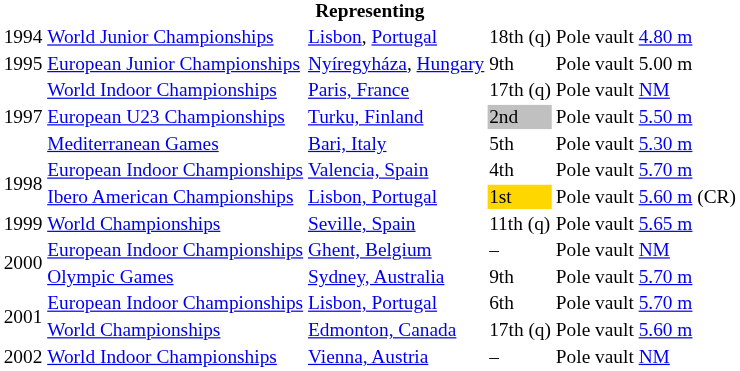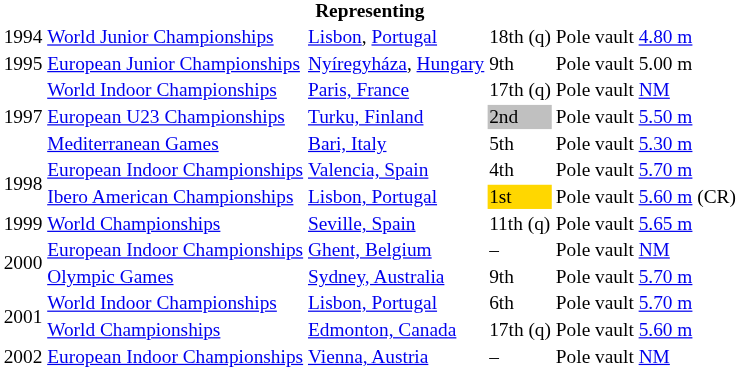 <table>
 <tr>
 <th colspan="6">Representing </th>
 </tr>
 <tr>
 <td>1994</td>
 <td><a href='#'>World Junior Championships</a></td>
 <td><a href='#'>Lisbon</a>, <a href='#'>Portugal</a></td>
 <td>18th (q)</td>
 <td>Pole vault</td>
 <td><a href='#'>4.80 m</a></td>
 </tr>
 <tr>
 <td>1995</td>
 <td><a href='#'>European Junior Championships</a></td>
 <td><a href='#'>Nyíregyháza</a>, <a href='#'>Hungary</a></td>
 <td>9th</td>
 <td>Pole vault</td>
 <td>5.00 m</td>
 </tr>
 <tr>
 <td rowspan=3>1997</td>
 <td><a href='#'>World Indoor Championships</a></td>
 <td><a href='#'>Paris, France</a></td>
 <td>17th (q)</td>
 <td>Pole vault</td>
 <td><a href='#'>NM</a></td>
 </tr>
 <tr>
 <td><a href='#'>European U23 Championships</a></td>
 <td><a href='#'>Turku, Finland</a></td>
 <td bgcolor="silver">2nd</td>
 <td>Pole vault</td>
 <td><a href='#'>5.50 m</a></td>
 </tr>
 <tr>
 <td><a href='#'>Mediterranean Games</a></td>
 <td><a href='#'>Bari, Italy</a></td>
 <td>5th</td>
 <td>Pole vault</td>
 <td><a href='#'>5.30 m</a></td>
 </tr>
 <tr>
 <td rowspan=2>1998</td>
 <td><a href='#'>European Indoor Championships</a></td>
 <td><a href='#'>Valencia, Spain</a></td>
 <td>4th</td>
 <td>Pole vault</td>
 <td><a href='#'>5.70 m</a></td>
 </tr>
 <tr>
 <td><a href='#'>Ibero American Championships</a></td>
 <td><a href='#'>Lisbon, Portugal</a></td>
 <td bgcolor="gold">1st</td>
 <td>Pole vault</td>
 <td><a href='#'>5.60 m</a> (CR)</td>
 </tr>
 <tr>
 <td>1999</td>
 <td><a href='#'>World Championships</a></td>
 <td><a href='#'>Seville, Spain</a></td>
 <td>11th (q)</td>
 <td>Pole vault</td>
 <td><a href='#'>5.65 m</a></td>
 </tr>
 <tr>
 <td rowspan=2>2000</td>
 <td><a href='#'>European Indoor Championships</a></td>
 <td><a href='#'>Ghent, Belgium</a></td>
 <td>–</td>
 <td>Pole vault</td>
 <td><a href='#'>NM</a></td>
 </tr>
 <tr>
 <td><a href='#'>Olympic Games</a></td>
 <td><a href='#'>Sydney, Australia</a></td>
 <td>9th</td>
 <td>Pole vault</td>
 <td><a href='#'>5.70 m</a></td>
 </tr>
 <tr>
 <td rowspan=2>2001</td>
-<td><a href='#'>European Indoor Championships</a></td>
+<td><a href='#'>World Indoor Championships</a></td>
 <td><a href='#'>Lisbon, Portugal</a></td>
 <td>6th</td>
 <td>Pole vault</td>
 <td><a href='#'>5.70 m</a></td>
 </tr>
 <tr>
 <td><a href='#'>World Championships</a></td>
 <td><a href='#'>Edmonton, Canada</a></td>
 <td>17th (q)</td>
 <td>Pole vault</td>
 <td><a href='#'>5.60 m</a></td>
 </tr>
 <tr>
 <td>2002</td>
-<td><a href='#'>World Indoor Championships</a></td>
+<td><a href='#'>European Indoor Championships</a></td>
 <td><a href='#'>Vienna, Austria</a></td>
 <td>–</td>
 <td>Pole vault</td>
 <td><a href='#'>NM</a></td>
 </tr>
 </table>
